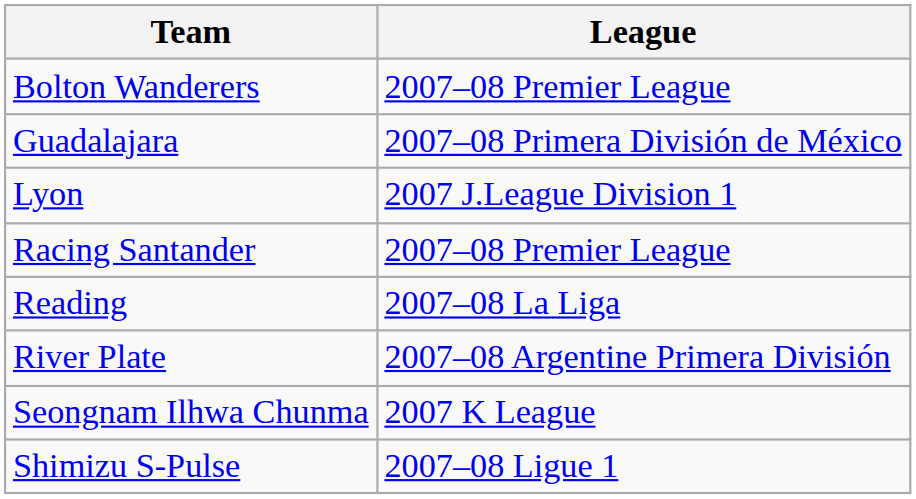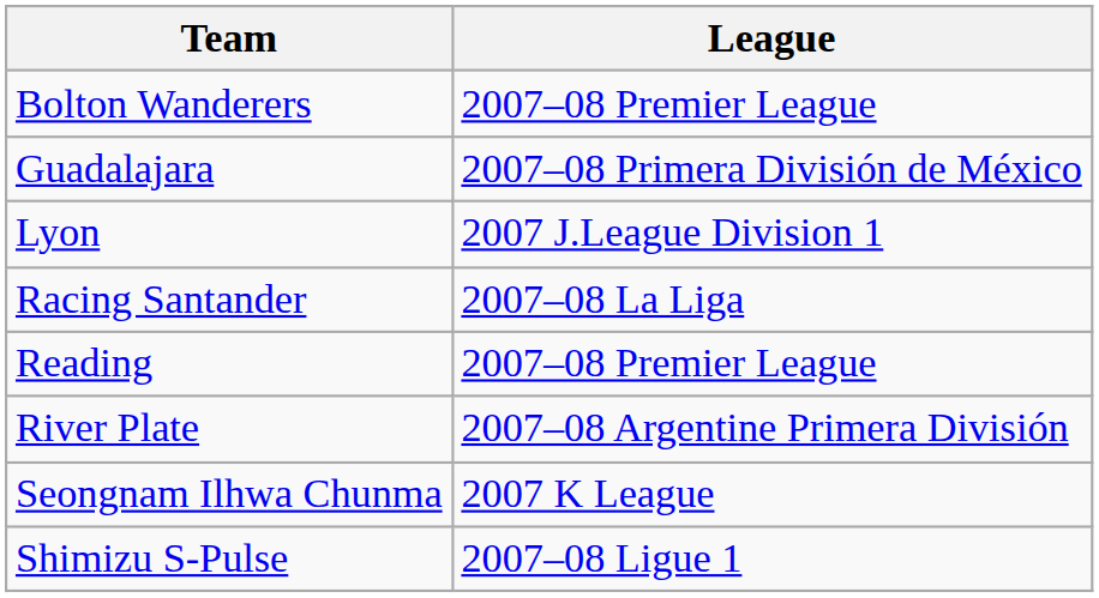 <table class="wikitable">
 <tr>
 <th>Team</th>
 <th>League</th>
 </tr>
 <tr>
 <td> <a href='#'>Bolton Wanderers</a></td>
 <td><a href='#'>2007–08 Premier League</a></td>
 </tr>
 <tr>
 <td> <a href='#'>Guadalajara</a></td>
 <td><a href='#'>2007–08 Primera División de México</a></td>
 </tr>
 <tr>
 <td> <a href='#'>Lyon</a></td>
 <td><a href='#'>2007 J.League Division 1</a></td>
 </tr>
 <tr>
 <td> <a href='#'>Racing Santander</a></td>
-<td><a href='#'>2007–08 Premier League</a></td>
+<td><a href='#'>2007–08 La Liga</a></td>
 </tr>
 <tr>
 <td> <a href='#'>Reading</a></td>
-<td><a href='#'>2007–08 La Liga</a></td>
+<td><a href='#'>2007–08 Premier League</a></td>
 </tr>
 <tr>
 <td> <a href='#'>River Plate</a></td>
 <td><a href='#'>2007–08 Argentine Primera División</a></td>
 </tr>
 <tr>
 <td> <a href='#'>Seongnam Ilhwa Chunma</a></td>
 <td><a href='#'>2007 K League</a></td>
 </tr>
 <tr>
 <td> <a href='#'>Shimizu S-Pulse</a></td>
 <td><a href='#'>2007–08 Ligue 1</a></td>
 </tr>
 </table>
